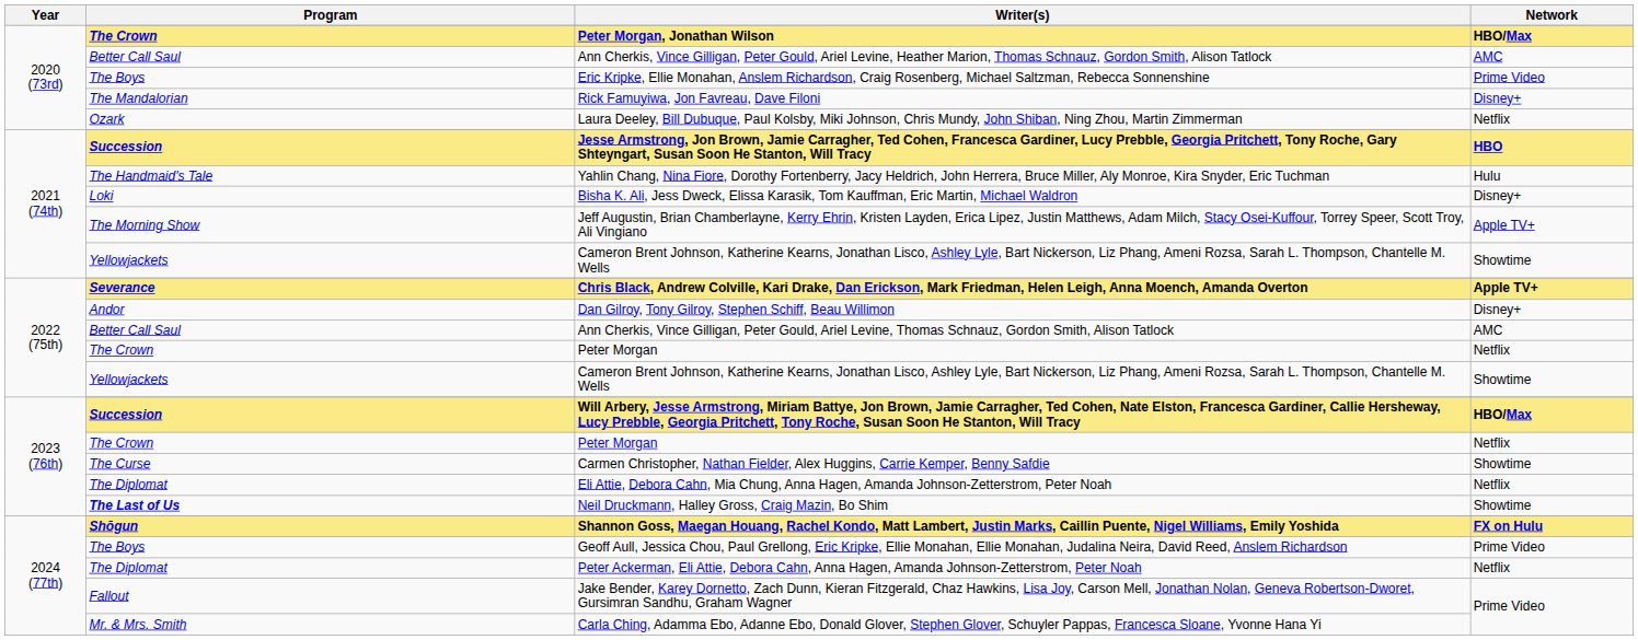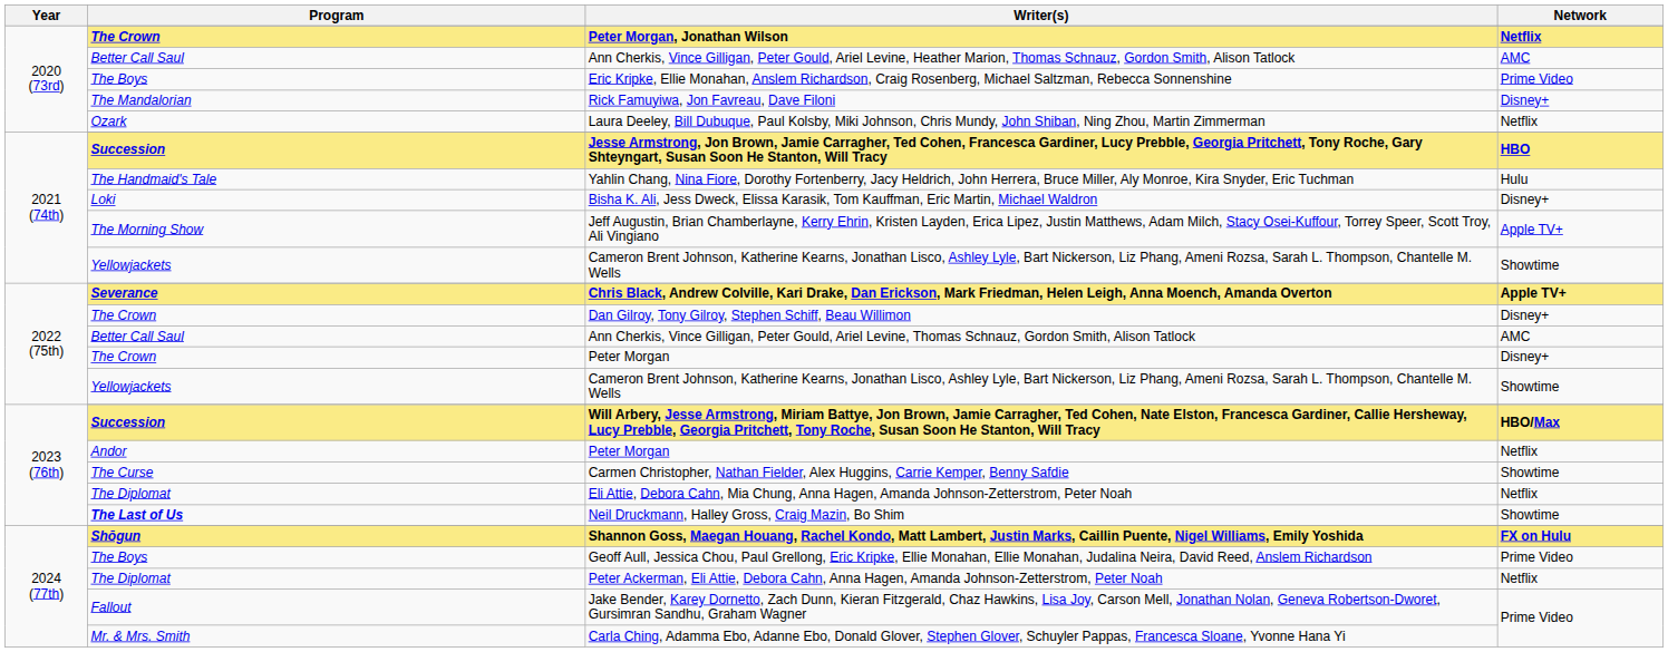 <table class="wikitable" style="width:100%">
 <tr bgcolor="#bebebe">
 <th width="5%">Year</th>
 <th width="30%">Program</th>
 <th width="55%">Writer(s)</th>
 <th width="10%">Network</th>
 </tr>
 <tr>
 <td rowspan=6 style="text-align:center">2020<br>(<a href='#'>73rd</a>)<br></td>
 </tr>
 <tr style="background:#FAEB86">
 <td><strong><em><a href='#'>The Crown</a></em></strong></td>
 <td><strong><a href='#'>Peter Morgan</a>, Jonathan Wilson</strong></td>
-<td><strong>HBO/<a href='#'>Max</a></strong></td>
+<td><strong><a href='#'>Netflix</a></strong></td>
 </tr>
 <tr>
 <td><em><a href='#'>Better Call Saul</a></em></td>
 <td>Ann Cherkis, <a href='#'>Vince Gilligan</a>, <a href='#'>Peter Gould</a>, Ariel Levine, Heather Marion, <a href='#'>Thomas Schnauz</a>, <a href='#'>Gordon Smith</a>, Alison Tatlock</td>
 <td><a href='#'>AMC</a></td>
 </tr>
 <tr>
 <td><em><a href='#'>The Boys</a></em></td>
 <td><a href='#'>Eric Kripke</a>, Ellie Monahan, <a href='#'>Anslem Richardson</a>, Craig Rosenberg, Michael Saltzman, Rebecca Sonnenshine</td>
 <td><a href='#'>Prime Video</a></td>
 </tr>
 <tr>
 <td><em><a href='#'>The Mandalorian</a></em></td>
 <td><a href='#'>Rick Famuyiwa</a>, <a href='#'>Jon Favreau</a>, <a href='#'>Dave Filoni</a></td>
 <td><a href='#'>Disney+</a></td>
 </tr>
 <tr>
 <td><em><a href='#'>Ozark</a></em></td>
 <td>Laura Deeley, <a href='#'>Bill Dubuque</a>, Paul Kolsby, Miki Johnson, Chris Mundy, <a href='#'>John Shiban</a>, Ning Zhou, Martin Zimmerman</td>
 <td>Netflix</td>
 </tr>
 <tr>
 <td rowspan=6 style="text-align:center">2021<br>(<a href='#'>74th</a>)<br></td>
 </tr>
 <tr style="background:#FAEB86">
 <td><strong><em><a href='#'>Succession</a></em></strong></td>
 <td><strong><a href='#'>Jesse Armstrong</a>, Jon Brown, Jamie Carragher, Ted Cohen, Francesca Gardiner, Lucy Prebble, <a href='#'>Georgia Pritchett</a>, Tony Roche, Gary Shteyngart, Susan Soon He Stanton, Will Tracy</strong></td>
 <td><strong><a href='#'>HBO</a></strong></td>
 </tr>
 <tr>
 <td><em><a href='#'>The Handmaid's Tale</a></em></td>
 <td>Yahlin Chang, <a href='#'>Nina Fiore</a>, Dorothy Fortenberry, Jacy Heldrich, John Herrera, Bruce Miller, Aly Monroe, Kira Snyder, Eric Tuchman</td>
 <td>Hulu</td>
 </tr>
 <tr>
 <td><em><a href='#'>Loki</a></em></td>
 <td><a href='#'>Bisha K. Ali</a>, Jess Dweck, Elissa Karasik, Tom Kauffman, Eric Martin, <a href='#'>Michael Waldron</a></td>
 <td>Disney+</td>
 </tr>
 <tr>
 <td><em><a href='#'>The Morning Show</a></em></td>
 <td>Jeff Augustin, Brian Chamberlayne, <a href='#'>Kerry Ehrin</a>, Kristen Layden, Erica Lipez, Justin Matthews, Adam Milch, <a href='#'>Stacy Osei-Kuffour</a>, Torrey Speer, Scott Troy, Ali Vingiano</td>
 <td><a href='#'>Apple TV+</a></td>
 </tr>
 <tr>
 <td><em><a href='#'>Yellowjackets</a></em></td>
 <td>Cameron Brent Johnson, Katherine Kearns, Jonathan Lisco, <a href='#'>Ashley Lyle</a>, Bart Nickerson, Liz Phang, Ameni Rozsa, Sarah L. Thompson, Chantelle M. Wells</td>
 <td>Showtime</td>
 </tr>
 <tr>
 <td rowspan=6 style="text-align:center">2022<br>(75th)<br></td>
 </tr>
 <tr style="background:#FAEB86">
 <td><em><a href='#'><strong>Severance</strong></a></em></td>
 <td><strong><a href='#'>Chris Black</a>, Andrew Colville, Kari Drake, <a href='#'>Dan Erickson</a>, Mark Friedman, Helen Leigh, Anna Moench, Amanda Overton</strong></td>
 <td><strong>Apple TV+</strong></td>
 </tr>
 <tr>
-<td><em><a href='#'>Andor</a></em></td>
+<td><em><a href='#'>The Crown</a></em></td>
 <td><a href='#'>Dan Gilroy</a>, <a href='#'>Tony Gilroy</a>, <a href='#'>Stephen Schiff</a>, <a href='#'>Beau Willimon</a></td>
 <td>Disney+</td>
 </tr>
 <tr>
 <td><em><a href='#'>Better Call Saul</a></em></td>
 <td>Ann Cherkis, Vince Gilligan, Peter Gould, Ariel Levine, Thomas Schnauz, Gordon Smith, Alison Tatlock</td>
 <td>AMC</td>
 </tr>
 <tr>
 <td><a href='#'><em>The Crown</em></a></td>
 <td>Peter Morgan</td>
-<td>Netflix</td>
+<td>Disney+</td>
 </tr>
 <tr>
 <td><a href='#'><em>Yellowjackets</em></a></td>
 <td>Cameron Brent Johnson, Katherine Kearns, Jonathan Lisco, Ashley Lyle, Bart Nickerson, Liz Phang, Ameni Rozsa, Sarah L. Thompson, Chantelle M. Wells</td>
 <td>Showtime</td>
 </tr>
 <tr>
 <td rowspan=6 style="text-align:center">2023<br>(<a href='#'>76th</a>)<br></td>
 </tr>
 <tr style="background:#FAEB86">
 <td><em><a href='#'><strong>Succession</strong></a></em></td>
 <td><strong>Will Arbery, <a href='#'>Jesse Armstrong</a>, Miriam Battye, Jon Brown, Jamie Carragher, Ted Cohen, Nate Elston, Francesca Gardiner, Callie Hersheway, <a href='#'>Lucy Prebble</a>, <a href='#'>Georgia Pritchett</a>, <a href='#'>Tony Roche</a>, Susan Soon He Stanton, Will Tracy</strong></td>
 <td><strong>HBO/<a href='#'>Max</a></strong></td>
 </tr>
 <tr>
-<td><em><a href='#'>The Crown</a></em></td>
+<td><em><a href='#'>Andor</a></em></td>
 <td><a href='#'>Peter Morgan</a></td>
 <td>Netflix</td>
 </tr>
 <tr>
 <td><em><a href='#'>The Curse</a></em></td>
 <td>Carmen Christopher, <a href='#'>Nathan Fielder</a>, Alex Huggins, <a href='#'>Carrie Kemper</a>, <a href='#'>Benny Safdie</a></td>
 <td>Showtime</td>
 </tr>
 <tr>
 <td><em><a href='#'>The Diplomat</a></em></td>
 <td><a href='#'>Eli Attie</a>, <a href='#'>Debora Cahn</a>, Mia Chung, Anna Hagen, Amanda Johnson-Zetterstrom, Peter Noah</td>
 <td>Netflix</td>
 </tr>
 <tr>
 <td><strong><em><a href='#'>The Last of Us</a></em></strong></td>
 <td><a href='#'>Neil Druckmann</a>, Halley Gross, <a href='#'>Craig Mazin</a>, Bo Shim</td>
 <td>Showtime</td>
 </tr>
 <tr>
 <td rowspan=6 style="text-align:center">2024<br>(<a href='#'>77th</a>)<br></td>
 </tr>
 <tr style="background:#FAEB86">
 <td><strong><em><a href='#'>Shōgun</a></em></strong></td>
 <td><strong>Shannon Goss, <a href='#'>Maegan Houang</a>, <a href='#'>Rachel Kondo</a>, Matt Lambert, <a href='#'>Justin Marks</a>, Caillin Puente, <a href='#'>Nigel Williams</a>, Emily Yoshida</strong></td>
 <td><strong><a href='#'>FX on Hulu</a></strong></td>
 </tr>
 <tr>
 <td><em><a href='#'>The Boys</a></em></td>
 <td>Geoff Aull, Jessica Chou, Paul Grellong, <a href='#'>Eric Kripke</a>, Ellie Monahan, Ellie Monahan, Judalina Neira, David Reed, <a href='#'>Anslem Richardson</a></td>
 <td>Prime Video</td>
 </tr>
 <tr>
 <td><em><a href='#'>The Diplomat</a></em></td>
 <td><a href='#'>Peter Ackerman</a>, <a href='#'>Eli Attie</a>, <a href='#'>Debora Cahn</a>, Anna Hagen, Amanda Johnson-Zetterstrom, <a href='#'>Peter Noah</a></td>
 <td>Netflix</td>
 </tr>
 <tr>
 <td><em><a href='#'>Fallout</a></em></td>
 <td>Jake Bender, <a href='#'>Karey Dornetto</a>, Zach Dunn, Kieran Fitzgerald, Chaz Hawkins, <a href='#'>Lisa Joy</a>, Carson Mell, <a href='#'>Jonathan Nolan</a>, <a href='#'>Geneva Robertson-Dworet</a>, Gursimran Sandhu, Graham Wagner</td>
 <td rowspan="2">Prime Video</td>
 </tr>
 <tr>
 <td><em><a href='#'>Mr. & Mrs. Smith</a></em></td>
 <td><a href='#'>Carla Ching</a>, Adamma Ebo, Adanne Ebo, Donald Glover, <a href='#'>Stephen Glover</a>, Schuyler Pappas, <a href='#'>Francesca Sloane</a>, Yvonne Hana Yi</td>
 </tr>
 </table>
